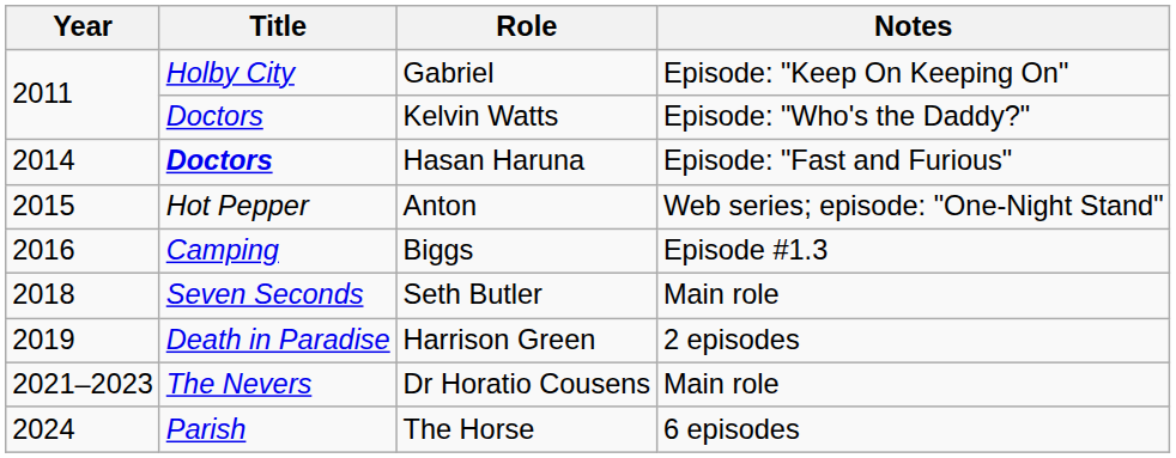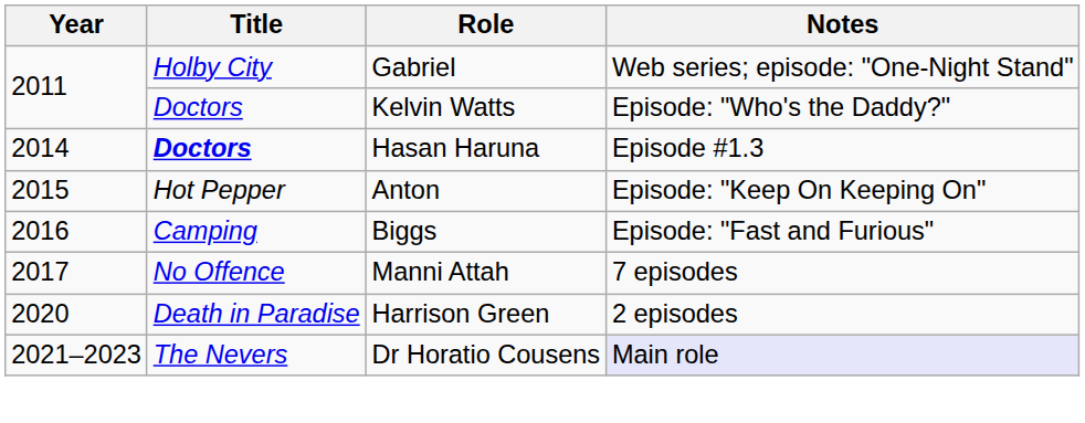 <table class="wikitable sortable">
 <tr>
 <th>Year</th>
 <th>Title</th>
 <th>Role</th>
 <th class="unsortable">Notes</th>
 </tr>
 <tr>
 <td rowspan="2">2011</td>
 <td><em><a href='#'>Holby City</a></em></td>
 <td>Gabriel</td>
-<td>Episode: "Keep On Keeping On"</td>
+<td>Web series; episode: "One-Night Stand"</td>
 </tr>
 <tr>
 <td><em><a href='#'>Doctors</a></em></td>
 <td>Kelvin Watts</td>
 <td>Episode: "Who's the Daddy?"</td>
 </tr>
 <tr>
 <td>2014</td>
 <td><strong><em><a href='#'>Doctors</a></em></strong></td>
 <td>Hasan Haruna</td>
-<td>Episode: "Fast and Furious"</td>
+<td>Episode #1.3</td>
 </tr>
 <tr>
 <td>2015</td>
 <td><em>Hot Pepper</em></td>
 <td>Anton</td>
-<td>Web series; episode: "One-Night Stand"</td>
+<td>Episode: "Keep On Keeping On"</td>
 </tr>
 <tr>
 <td>2016</td>
 <td><em><a href='#'>Camping</a></em></td>
 <td>Biggs</td>
-<td>Episode #1.3</td>
+<td>Episode: "Fast and Furious"</td>
 </tr>
 <tr>
-<td>2018</td>
-<td><em><a href='#'>Seven Seconds</a></em></td>
-<td>Seth Butler</td>
-<td>Main role</td>
+<td>2017</td>
+<td><em><a href='#'>No Offence</a></em></td>
+<td>Manni Attah</td>
+<td>7 episodes</td>
 </tr>
 <tr>
-<td>2019</td>
+<td>2020</td>
 <td><em><a href='#'>Death in Paradise</a></em></td>
 <td>Harrison Green</td>
 <td>2 episodes</td>
 </tr>
 <tr>
 <td>2021–2023</td>
 <td><em><a href='#'>The Nevers</a></em></td>
 <td>Dr Horatio Cousens</td>
-<td>Main role</td>
-</tr>
-<tr>
-<td>2024</td>
-<td><em><a href='#'>Parish</a></em></td>
-<td>The Horse</td>
-<td>6 episodes</td>
+<td style="background: lavender;">Main role</td>
 </tr>
 </table>
